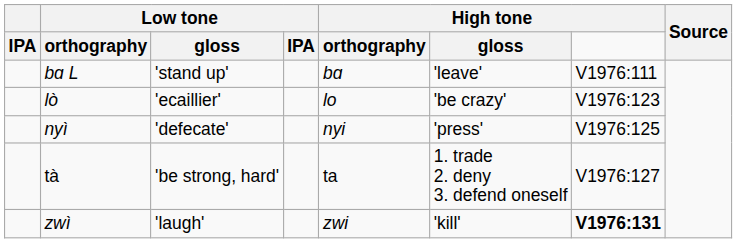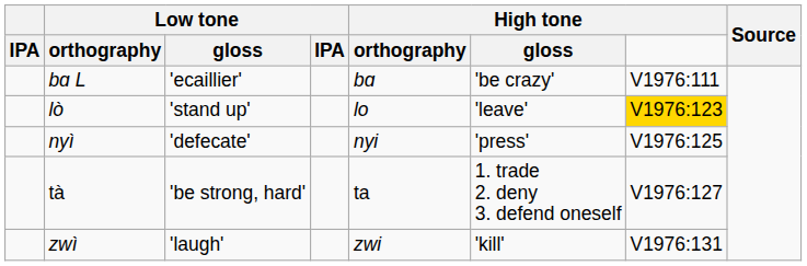 <table class="wikitable">
 <tr>
 <th></th>
 <th colspan="3">Low tone</th>
 <th colspan="3">High tone</th>
 <th rowspan="2">Source</th>
 </tr>
 <tr>
 <th>IPA</th>
 <th>orthography</th>
 <th>gloss</th>
 <th>IPA</th>
 <th>orthography</th>
 <th>gloss</th>
 </tr>
 <tr>
 <td></td>
 <td><em>bɑ L</em></td>
-<td>'stand up'</td>
+<td>'ecaillier'</td>
 <td></td>
 <td><em>bɑ</em></td>
-<td>'leave'</td>
+<td>'be crazy'</td>
 <td>V1976:111</td>
 </tr>
 <tr>
 <td></td>
 <td><em>lò</em></td>
-<td>'ecaillier'</td>
+<td>'stand up'</td>
 <td></td>
 <td><em>lo</em></td>
-<td>'be crazy'</td>
-<td>V1976:123</td>
+<td>'leave'</td>
+<td style="background: gold;">V1976:123</td>
 </tr>
 <tr>
 <td></td>
 <td><em>nyì</em></td>
 <td>'defecate'</td>
 <td></td>
 <td><em>nyi</em></td>
 <td>'press'</td>
 <td>V1976:125</td>
 </tr>
 <tr>
 <td></td>
 <td>tà</td>
 <td>'be strong, hard'</td>
 <td></td>
 <td>ta</td>
 <td>1. trade<br>2. deny<br>3. defend oneself</td>
 <td>V1976:127</td>
 </tr>
 <tr>
 <td></td>
 <td><em>zwì</em></td>
 <td>'laugh'</td>
 <td></td>
 <td><em>zwi</em></td>
 <td>'kill'</td>
-<td><strong>V1976:131</strong></td>
+<td>V1976:131</td>
 </tr>
 </table>
